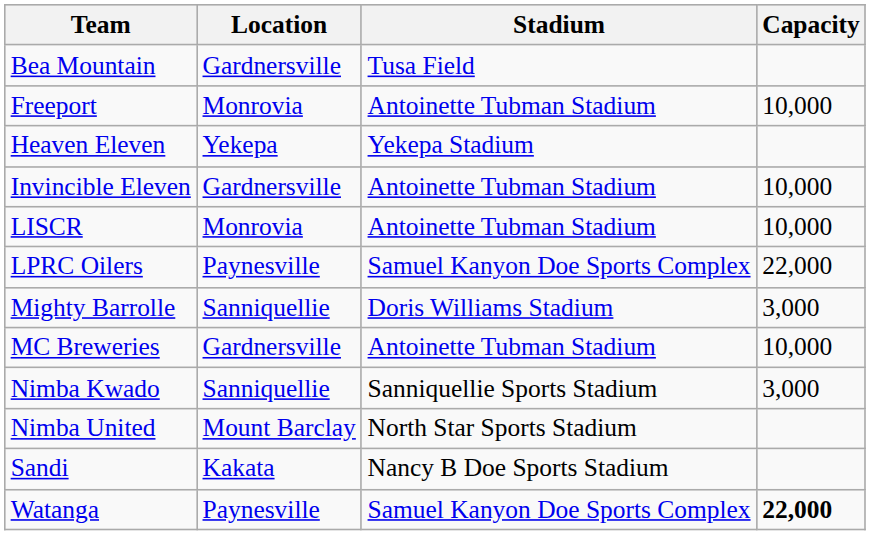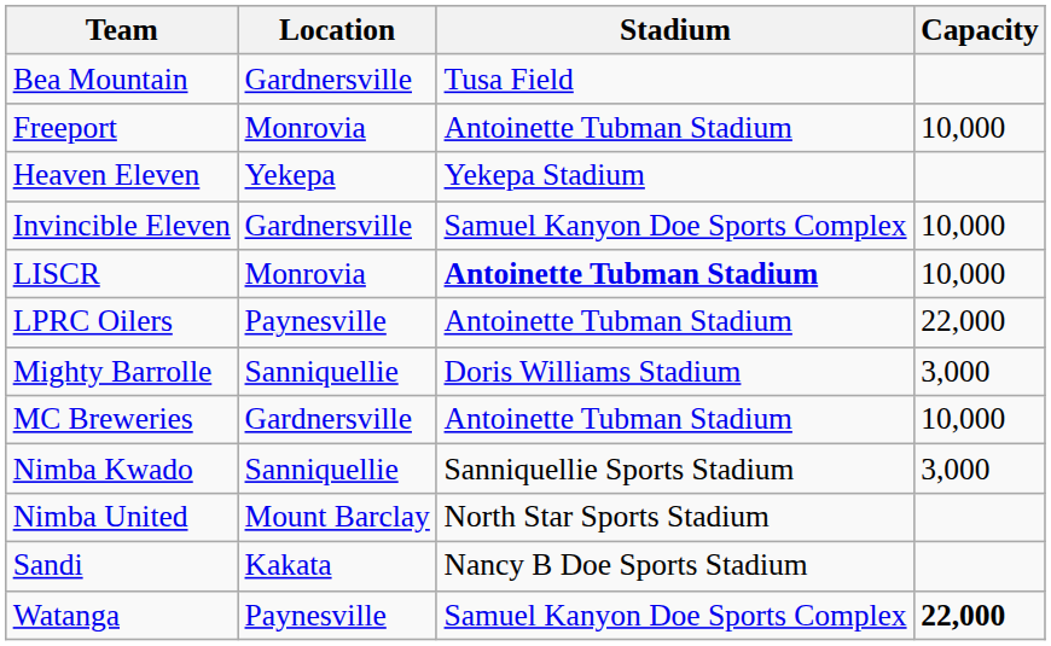 <table class="wikitable sortable">
 <tr>
 <th>Team</th>
 <th>Location</th>
 <th>Stadium</th>
 <th>Capacity</th>
 </tr>
 <tr>
 <td><a href='#'>Bea Mountain</a></td>
 <td><a href='#'>Gardnersville</a></td>
 <td><a href='#'>Tusa Field</a></td>
 <td></td>
 </tr>
 <tr>
 <td><a href='#'>Freeport</a></td>
 <td><a href='#'>Monrovia</a></td>
 <td><a href='#'>Antoinette Tubman Stadium</a></td>
 <td>10,000</td>
 </tr>
 <tr>
 <td><a href='#'>Heaven Eleven</a></td>
 <td><a href='#'>Yekepa</a></td>
 <td><a href='#'>Yekepa Stadium</a></td>
 <td></td>
 </tr>
 <tr>
 <td><a href='#'>Invincible Eleven</a></td>
 <td><a href='#'>Gardnersville</a></td>
-<td><a href='#'>Antoinette Tubman Stadium</a></td>
+<td><a href='#'>Samuel Kanyon Doe Sports Complex</a></td>
 <td>10,000</td>
 </tr>
 <tr>
 <td><a href='#'>LISCR</a></td>
 <td><a href='#'>Monrovia</a></td>
-<td><a href='#'>Antoinette Tubman Stadium</a></td>
+<td><strong><a href='#'>Antoinette Tubman Stadium</a></strong></td>
 <td>10,000</td>
 </tr>
 <tr>
 <td><a href='#'>LPRC Oilers</a></td>
 <td><a href='#'>Paynesville</a></td>
-<td><a href='#'>Samuel Kanyon Doe Sports Complex</a></td>
+<td><a href='#'>Antoinette Tubman Stadium</a></td>
 <td>22,000</td>
 </tr>
 <tr>
 <td><a href='#'>Mighty Barrolle</a></td>
 <td><a href='#'>Sanniquellie</a></td>
 <td><a href='#'>Doris Williams Stadium</a></td>
 <td>3,000</td>
 </tr>
 <tr>
 <td><a href='#'>MC Breweries</a></td>
 <td><a href='#'>Gardnersville</a></td>
 <td><a href='#'>Antoinette Tubman Stadium</a></td>
 <td>10,000</td>
 </tr>
 <tr>
 <td><a href='#'>Nimba Kwado</a></td>
 <td><a href='#'>Sanniquellie</a></td>
 <td>Sanniquellie Sports Stadium</td>
 <td>3,000</td>
 </tr>
 <tr>
 <td><a href='#'>Nimba United</a></td>
 <td><a href='#'>Mount Barclay</a></td>
 <td>North Star Sports Stadium</td>
 <td></td>
 </tr>
 <tr>
 <td><a href='#'>Sandi</a></td>
 <td><a href='#'>Kakata</a></td>
 <td>Nancy B Doe Sports Stadium</td>
 <td></td>
 </tr>
 <tr>
 <td><a href='#'>Watanga</a></td>
 <td><a href='#'>Paynesville</a></td>
 <td><a href='#'>Samuel Kanyon Doe Sports Complex</a></td>
 <td><strong>22,000</strong></td>
 </tr>
 </table>
